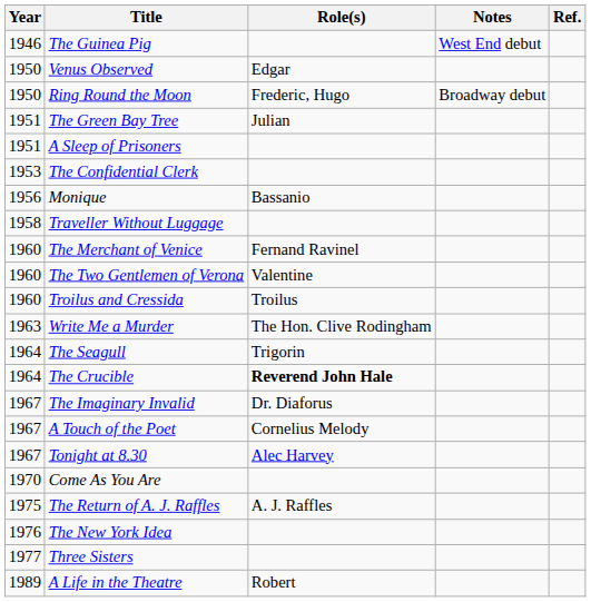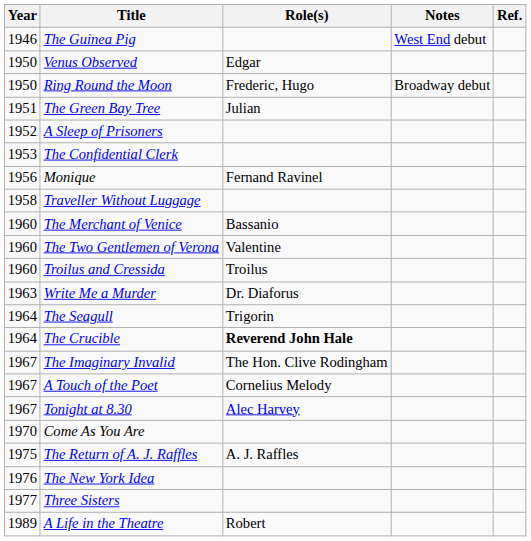 <table class="wikitable">
 <tr>
 <th>Year</th>
 <th>Title</th>
 <th>Role(s)</th>
 <th>Notes</th>
 <th>Ref.</th>
 </tr>
 <tr>
 <td>1946</td>
 <td><em><a href='#'>The Guinea Pig</a></em></td>
 <td></td>
 <td><a href='#'>West End</a> debut</td>
 <td></td>
 </tr>
 <tr>
 <td>1950</td>
 <td><em><a href='#'>Venus Observed</a></em></td>
 <td>Edgar</td>
 <td></td>
 <td></td>
 </tr>
 <tr>
 <td>1950</td>
 <td><em><a href='#'>Ring Round the Moon</a></em></td>
 <td>Frederic, Hugo</td>
 <td>Broadway debut</td>
 <td></td>
 </tr>
 <tr>
 <td>1951</td>
 <td><em><a href='#'>The Green Bay Tree</a></em></td>
 <td>Julian</td>
 <td></td>
 <td></td>
 </tr>
 <tr>
-<td>1951</td>
+<td>1952</td>
 <td><em><a href='#'>A Sleep of Prisoners</a></em></td>
 <td></td>
 <td></td>
 <td></td>
 </tr>
 <tr>
 <td>1953</td>
 <td><em><a href='#'>The Confidential Clerk</a></em></td>
 <td></td>
 <td></td>
 <td></td>
 </tr>
 <tr>
 <td>1956</td>
 <td><em>Monique</em></td>
-<td>Bassanio</td>
+<td>Fernand Ravinel</td>
 <td></td>
 <td></td>
 </tr>
 <tr>
 <td>1958</td>
 <td><em><a href='#'>Traveller Without Luggage</a></em></td>
 <td></td>
 <td></td>
 <td></td>
 </tr>
 <tr>
 <td>1960</td>
 <td><em><a href='#'>The Merchant of Venice</a></em></td>
-<td>Fernand Ravinel</td>
+<td>Bassanio</td>
 <td></td>
 <td></td>
 </tr>
 <tr>
 <td>1960</td>
 <td><em><a href='#'>The Two Gentlemen of Verona</a></em></td>
 <td>Valentine</td>
 <td></td>
 <td></td>
 </tr>
 <tr>
 <td>1960</td>
 <td><em><a href='#'>Troilus and Cressida</a></em></td>
 <td>Troilus</td>
 <td></td>
 <td></td>
 </tr>
 <tr>
 <td>1963</td>
 <td><em><a href='#'>Write Me a Murder</a></em></td>
-<td>The Hon. Clive Rodingham</td>
+<td>Dr. Diaforus</td>
 <td></td>
 <td></td>
 </tr>
 <tr>
 <td>1964</td>
 <td><em><a href='#'>The Seagull</a></em></td>
 <td>Trigorin</td>
 <td></td>
 <td></td>
 </tr>
 <tr>
 <td>1964</td>
 <td><em><a href='#'>The Crucible</a></em></td>
 <td><strong>Reverend John Hale</strong></td>
 <td></td>
 <td></td>
 </tr>
 <tr>
 <td>1967</td>
 <td><em><a href='#'>The Imaginary Invalid</a></em></td>
-<td>Dr. Diaforus</td>
+<td>The Hon. Clive Rodingham</td>
 <td></td>
 <td></td>
 </tr>
 <tr>
 <td>1967</td>
 <td><em><a href='#'>A Touch of the Poet</a></em></td>
 <td>Cornelius Melody</td>
 <td></td>
 <td></td>
 </tr>
 <tr>
 <td>1967</td>
 <td><em><a href='#'>Tonight at 8.30</a></em></td>
 <td><a href='#'>Alec Harvey</a></td>
 <td></td>
 <td></td>
 </tr>
 <tr>
 <td>1970</td>
 <td><em>Come As You Are</em></td>
 <td></td>
 <td></td>
 <td></td>
 </tr>
 <tr>
 <td>1975</td>
 <td><em><a href='#'>The Return of A. J. Raffles</a></em></td>
 <td>A. J. Raffles</td>
 <td></td>
 <td></td>
 </tr>
 <tr>
 <td>1976</td>
 <td><em><a href='#'>The New York Idea</a></em></td>
 <td></td>
 <td></td>
 <td></td>
 </tr>
 <tr>
 <td>1977</td>
 <td><em><a href='#'>Three Sisters</a></em></td>
 <td></td>
 <td></td>
 <td></td>
 </tr>
 <tr>
 <td>1989</td>
 <td><em><a href='#'>A Life in the Theatre</a></em></td>
 <td>Robert</td>
 <td></td>
 <td></td>
 </tr>
 </table>
